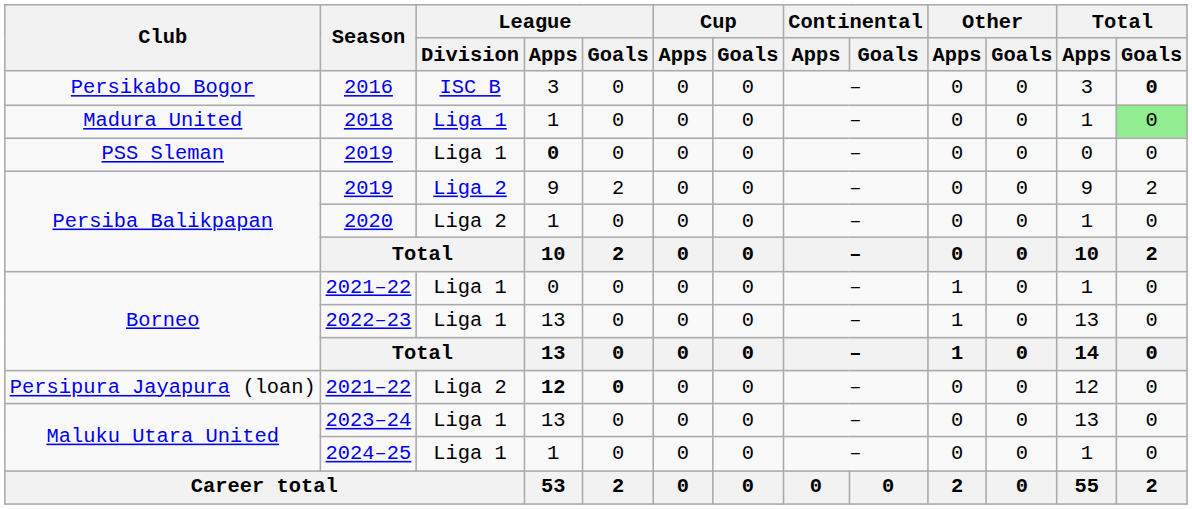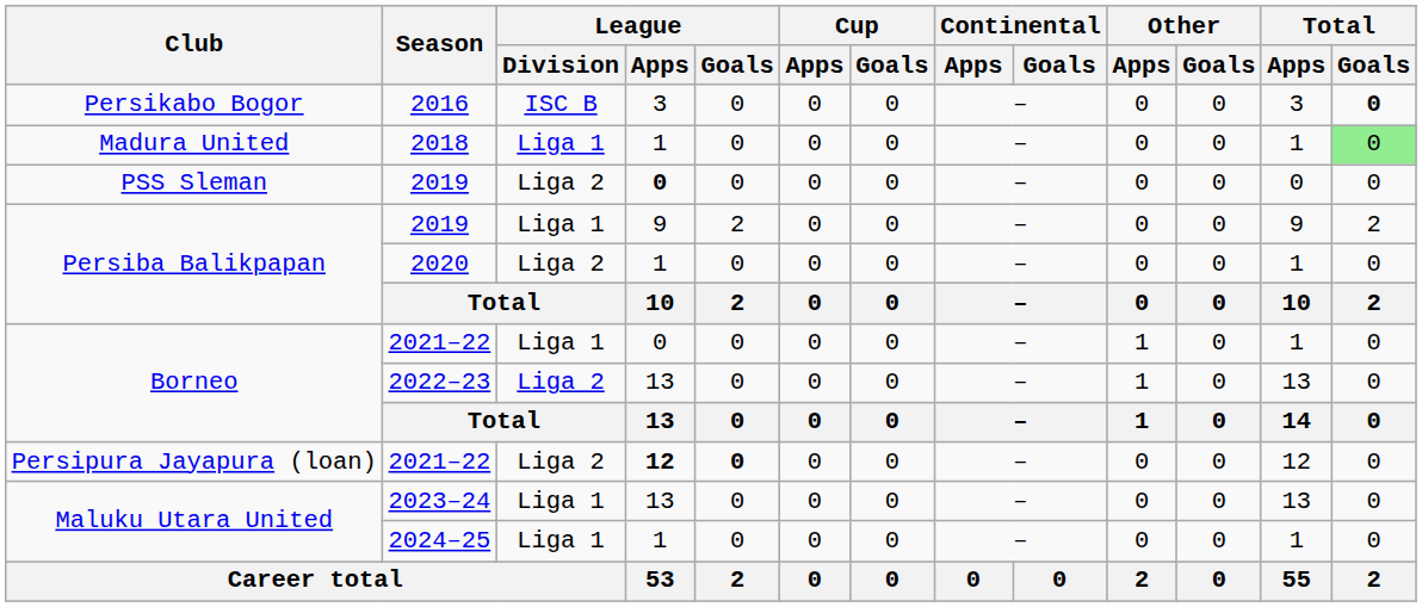 <table class="wikitable" style="text-align: center">
 <tr>
 <th rowspan="2">Club</th>
 <th rowspan="2">Season</th>
 <th colspan="3">League</th>
 <th colspan="2">Cup</th>
 <th colspan="2">Continental</th>
 <th colspan="2">Other</th>
 <th colspan="2">Total</th>
 </tr>
 <tr>
 <th>Division</th>
 <th>Apps</th>
 <th>Goals</th>
 <th>Apps</th>
 <th>Goals</th>
 <th>Apps</th>
 <th>Goals</th>
 <th>Apps</th>
 <th>Goals</th>
 <th>Apps</th>
 <th>Goals</th>
 </tr>
 <tr>
 <td><a href='#'>Persikabo Bogor</a></td>
 <td><a href='#'>2016</a></td>
 <td><a href='#'>ISC B</a></td>
 <td>3</td>
 <td>0</td>
 <td>0</td>
 <td>0</td>
 <td colspan="2">–</td>
 <td>0</td>
 <td>0</td>
 <td>3</td>
 <td><strong>0</strong></td>
 </tr>
 <tr>
 <td><a href='#'>Madura United</a></td>
 <td><a href='#'>2018</a></td>
 <td rowspan="1"><a href='#'>Liga 1</a></td>
 <td>1</td>
 <td>0</td>
 <td>0</td>
 <td>0</td>
 <td colspan="2">–</td>
 <td>0</td>
 <td>0</td>
 <td>1</td>
 <td style="background: lightgreen;">0</td>
 </tr>
 <tr>
 <td><a href='#'>PSS Sleman</a></td>
 <td><a href='#'>2019</a></td>
-<td rowspan="1">Liga 1</td>
+<td>Liga 2</td>
 <td><strong>0</strong></td>
 <td>0</td>
 <td>0</td>
 <td>0</td>
 <td colspan="2">–</td>
 <td>0</td>
 <td>0</td>
 <td>0</td>
 <td>0</td>
 </tr>
 <tr>
 <td rowspan=3><a href='#'>Persiba Balikpapan</a></td>
 <td><a href='#'>2019</a></td>
-<td rowspan="1"><a href='#'>Liga 2</a></td>
+<td rowspan="1" valign="center">Liga 1</td>
 <td>9</td>
 <td>2</td>
 <td>0</td>
 <td>0</td>
 <td colspan="2">–</td>
 <td>0</td>
 <td>0</td>
 <td>9</td>
 <td>2</td>
 </tr>
 <tr>
 <td><a href='#'>2020</a></td>
 <td rowspan="1">Liga 2</td>
 <td>1</td>
 <td>0</td>
 <td>0</td>
 <td>0</td>
 <td colspan="2">–</td>
 <td>0</td>
 <td>0</td>
 <td>1</td>
 <td>0</td>
 </tr>
 <tr>
 <th colspan="2">Total</th>
 <th>10</th>
 <th>2</th>
 <th>0</th>
 <th>0</th>
 <th colspan="2">–</th>
 <th>0</th>
 <th>0</th>
 <th>10</th>
 <th>2</th>
 </tr>
 <tr>
 <td rowspan="3" valign="center"><a href='#'>Borneo</a></td>
 <td><a href='#'>2021–22</a></td>
 <td>Liga 1</td>
 <td>0</td>
 <td>0</td>
 <td>0</td>
 <td>0</td>
 <td colspan="2">–</td>
 <td>1</td>
 <td>0</td>
 <td>1</td>
 <td>0</td>
 </tr>
 <tr>
 <td><a href='#'>2022–23</a></td>
-<td rowspan="1" valign="center">Liga 1</td>
+<td rowspan="1"><a href='#'>Liga 2</a></td>
 <td>13</td>
 <td>0</td>
 <td>0</td>
 <td>0</td>
 <td colspan=2>–</td>
 <td>1</td>
 <td>0</td>
 <td>13</td>
 <td>0</td>
 </tr>
 <tr>
 <th colspan="2">Total</th>
 <th>13</th>
 <th>0</th>
 <th>0</th>
 <th>0</th>
 <th colspan="2">–</th>
 <th>1</th>
 <th>0</th>
 <th>14</th>
 <th>0</th>
 </tr>
 <tr>
 <td><a href='#'>Persipura Jayapura</a> (loan)</td>
 <td><a href='#'>2021–22</a></td>
 <td>Liga 2</td>
 <td><strong>12</strong></td>
 <td><strong>0</strong></td>
 <td>0</td>
 <td>0</td>
 <td colspan="2">–</td>
 <td>0</td>
 <td>0</td>
 <td>12</td>
 <td>0</td>
 </tr>
 <tr>
 <td rowspan="2"><a href='#'>Maluku Utara United</a></td>
 <td><a href='#'>2023–24</a></td>
 <td>Liga 1</td>
 <td>13</td>
 <td>0</td>
 <td>0</td>
 <td>0</td>
 <td colspan="2">–</td>
 <td>0</td>
 <td>0</td>
 <td>13</td>
 <td>0</td>
 </tr>
 <tr>
 <td><a href='#'>2024–25</a></td>
 <td rowspan="1" valign="center">Liga 1</td>
 <td>1</td>
 <td>0</td>
 <td>0</td>
 <td>0</td>
 <td colspan="2">–</td>
 <td>0</td>
 <td>0</td>
 <td>1</td>
 <td>0</td>
 </tr>
 <tr>
 <th colspan=3>Career total</th>
 <th>53</th>
 <th>2</th>
 <th>0</th>
 <th>0</th>
 <th>0</th>
 <th>0</th>
 <th>2</th>
 <th>0</th>
 <th>55</th>
 <th>2</th>
 </tr>
 </table>
